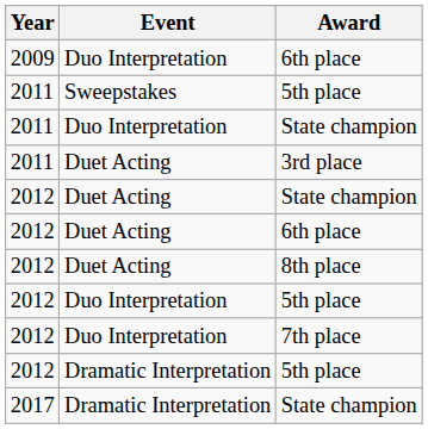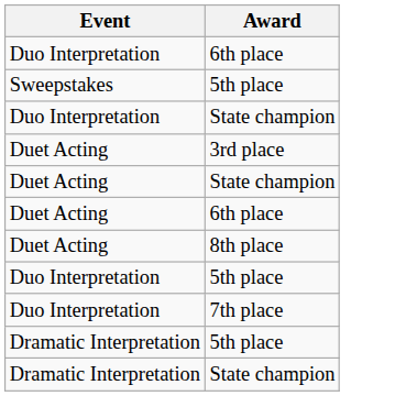 <table class="wikitable">
 <tr>
-<th>Year</th>
 <th>Event</th>
 <th>Award</th>
 </tr>
 <tr>
-<td>2009</td>
 <td>Duo Interpretation</td>
 <td>6th place</td>
 </tr>
 <tr>
-<td>2011</td>
 <td>Sweepstakes</td>
 <td>5th place</td>
 </tr>
 <tr>
-<td>2011</td>
 <td>Duo Interpretation</td>
 <td>State champion</td>
 </tr>
 <tr>
-<td>2011</td>
 <td>Duet Acting</td>
 <td>3rd place</td>
 </tr>
 <tr>
-<td>2012</td>
 <td>Duet Acting</td>
 <td>State champion</td>
 </tr>
 <tr>
-<td>2012</td>
 <td>Duet Acting</td>
 <td>6th place</td>
 </tr>
 <tr>
-<td>2012</td>
 <td>Duet Acting</td>
 <td>8th place</td>
 </tr>
 <tr>
-<td>2012</td>
 <td>Duo Interpretation</td>
 <td>5th place</td>
 </tr>
 <tr>
-<td>2012</td>
 <td>Duo Interpretation</td>
 <td>7th place</td>
 </tr>
 <tr>
-<td>2012</td>
 <td>Dramatic Interpretation</td>
 <td>5th place</td>
 </tr>
 <tr>
-<td>2017</td>
 <td>Dramatic Interpretation</td>
 <td>State champion</td>
 </tr>
 </table>
